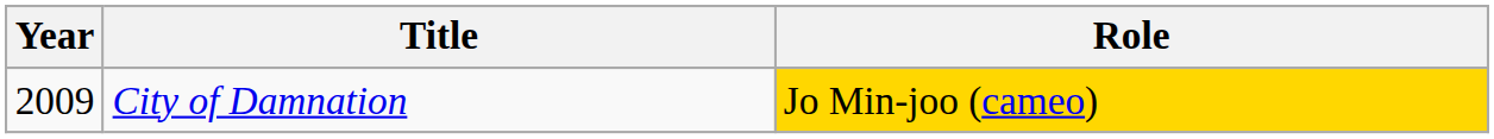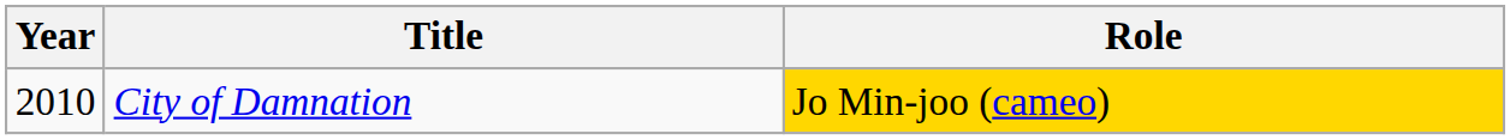 <table class="wikitable" style="width:600px">
 <tr>
 <th width=10>Year</th>
 <th>Title</th>
 <th>Role</th>
 </tr>
 <tr>
-<td>2009</td>
+<td>2010</td>
 <td><em><a href='#'>City of Damnation</a></em></td>
 <td style="background: gold;">Jo Min-joo (<a href='#'>cameo</a>)</td>
 </tr>
 </table>
